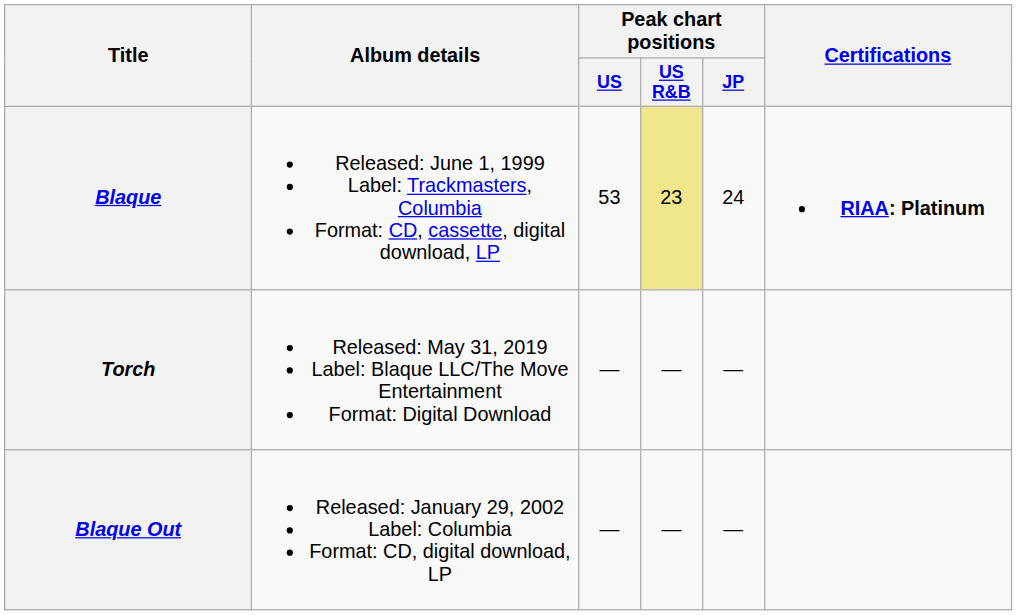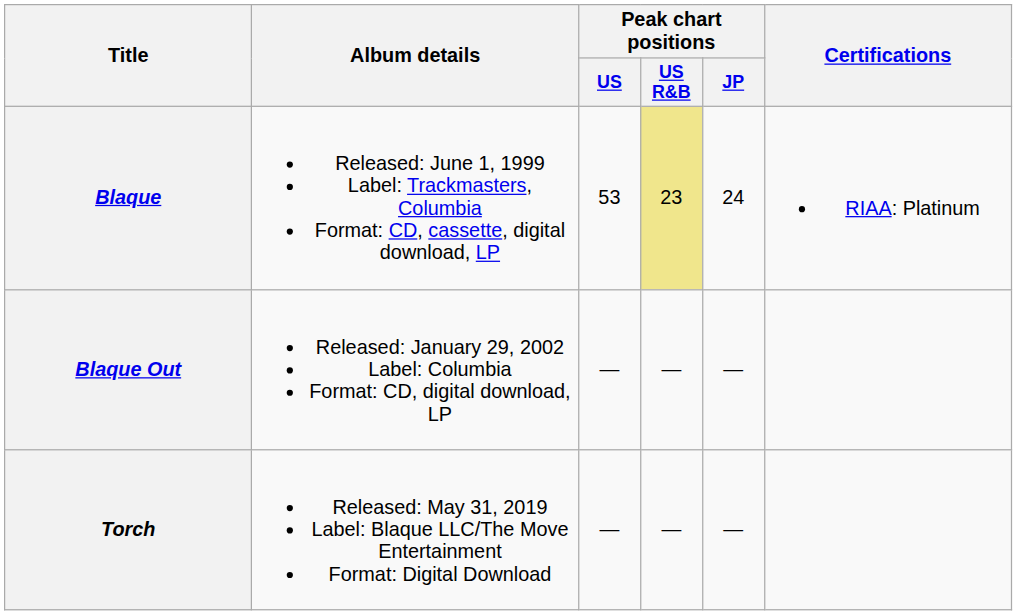 <table class="wikitable plainrowheaders" style="text-align:center;">
 <tr>
 <th scope="col" rowspan="2" style="width:12em;">Title</th>
 <th scope="col" rowspan="2" style="width:16em;">Album details</th>
 <th scope="col" colspan="3">Peak chart positions</th>
 <th scope="col" rowspan="2" style="width:12em;"><a href='#'>Certifications</a></th>
 </tr>
 <tr>
 <th scope="col" style="width:3em;font-size:90%;"><a href='#'>US</a></th>
 <th scope="col" style="width:3em;font-size:90%;"><a href='#'>US R&B</a></th>
 <th scope="col" style="width:3em;font-size:90%;"><a href='#'>JP</a></th>
 </tr>
 <tr>
 <th scope="row"><em><a href='#'>Blaque</a> </em></th>
 <td><br><ul><li>Released: June 1, 1999</li><li>Label: <a href='#'>Trackmasters</a>, <a href='#'>Columbia</a></li><li>Format: <a href='#'>CD</a>, <a href='#'>cassette</a>, digital download, <a href='#'>LP</a></li></ul></td>
 <td>53</td>
 <td style="background: khaki;">23</td>
 <td>24</td>
-<td><strong><br><ul><li><a href='#'>RIAA</a>: Platinum</li></ul></strong></td>
+<td><br><ul><li><a href='#'>RIAA</a>: Platinum</li></ul></td>
+</tr>
+<tr>
+<th scope="row"><em><a href='#'>Blaque Out</a></em></th>
+<td><br><ul><li>Released: January 29, 2002</li><li>Label: Columbia</li><li>Format: CD, digital download, LP</li></ul></td>
+<td>—</td>
+<td>—</td>
+<td>—</td>
+<td></td>
 </tr>
 <tr>
 <th scope="row"><em>Torch</em></th>
 <td><br><ul><li>Released: May 31, 2019</li><li>Label: Blaque LLC/The Move Entertainment</li><li>Format: Digital Download</li></ul></td>
 <td>—</td>
 <td>—</td>
 <td>—</td>
 <td></td>
 </tr>
-<tr>
-<th scope="row"><em><a href='#'>Blaque Out</a></em></th>
-<td><br><ul><li>Released: January 29, 2002</li><li>Label: Columbia</li><li>Format: CD, digital download, LP</li></ul></td>
-<td>—</td>
-<td>—</td>
-<td>—</td>
-<td></td>
-</tr>
 </table>
